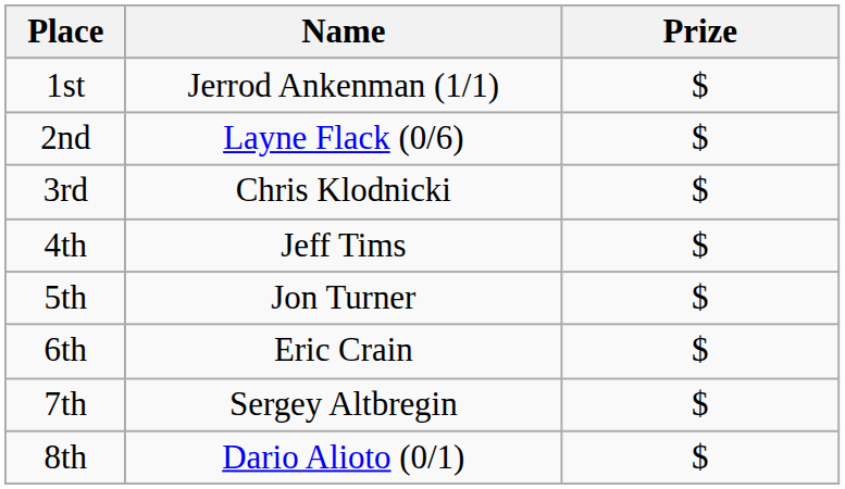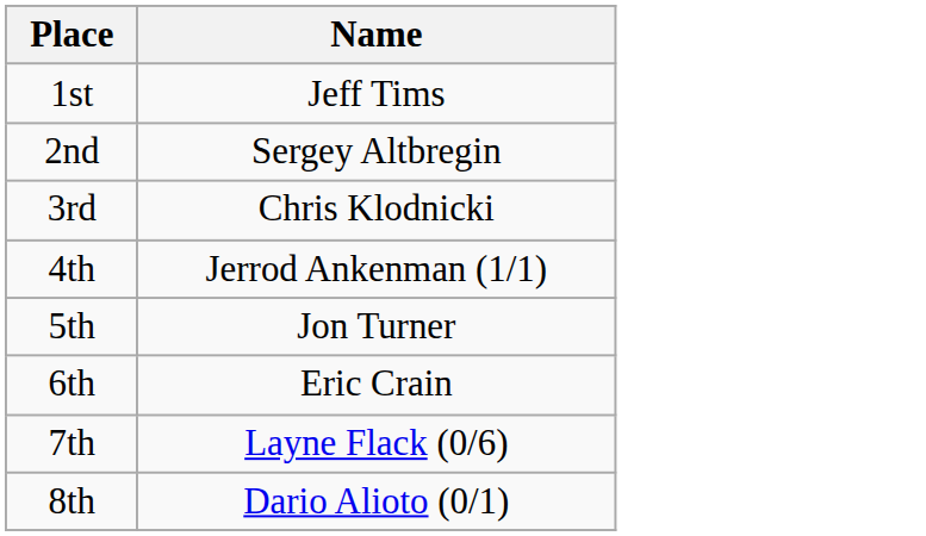 <table class="wikitable">
 <tr>
 <th width="50">Place</th>
 <th width="200">Name</th>
-<th width="125">Prize</th>
 </tr>
 <tr>
 <td align = "center">1st</td>
-<td align = "center">Jerrod Ankenman (1/1)</td>
-<td align = "center">$</td>
+<td align = "center">Jeff Tims</td>
 </tr>
 <tr>
 <td align = "center">2nd</td>
-<td align = "center"><a href='#'>Layne Flack</a> (0/6)</td>
-<td align = "center">$</td>
+<td align = "center">Sergey Altbregin</td>
 </tr>
 <tr>
 <td align = "center">3rd</td>
 <td align = "center">Chris Klodnicki</td>
-<td align = "center">$</td>
 </tr>
 <tr>
 <td align = "center">4th</td>
-<td align = "center">Jeff Tims</td>
-<td align = "center">$</td>
+<td align = "center">Jerrod Ankenman (1/1)</td>
 </tr>
 <tr>
 <td align = "center">5th</td>
 <td align = "center">Jon Turner</td>
-<td align = "center">$</td>
 </tr>
 <tr>
 <td align = "center">6th</td>
 <td align = "center">Eric Crain</td>
-<td align = "center">$</td>
 </tr>
 <tr>
 <td align = "center">7th</td>
-<td align = "center">Sergey Altbregin</td>
-<td align = "center">$</td>
+<td align = "center"><a href='#'>Layne Flack</a> (0/6)</td>
 </tr>
 <tr>
 <td align = "center">8th</td>
 <td align = "center"><a href='#'>Dario Alioto</a> (0/1)</td>
-<td align = "center">$</td>
 </tr>
 </table>
